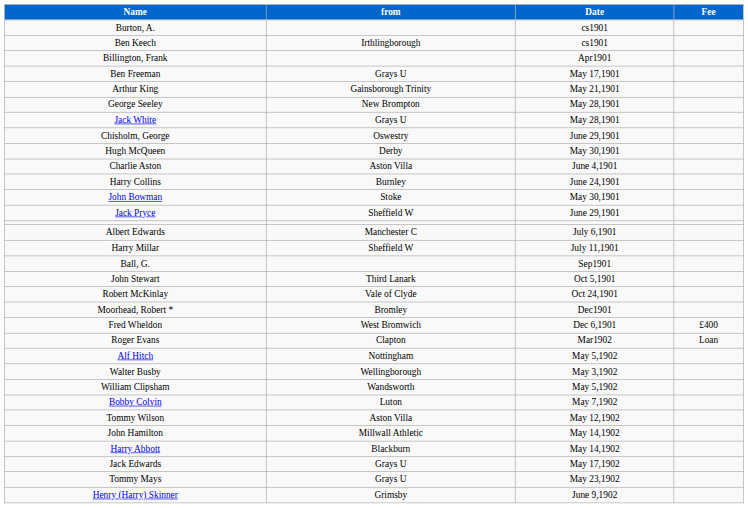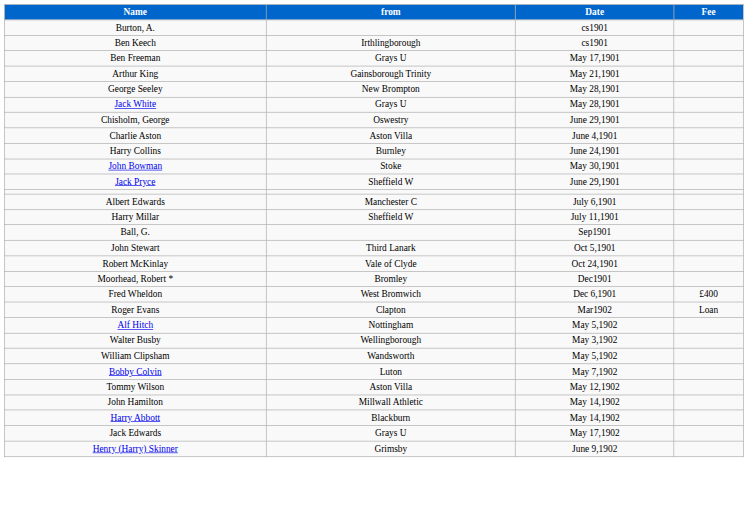 <table class="wikitable" style="text-align:center; font-size:90%; width:90%;">
 <tr>
 <th style="background:#0066CC; color:#FFFFFF; text-align:center;"><strong>Name</strong></th>
 <th style="background:#0066CC; color:#FFFFFF; text-align:center;">from</th>
 <th style="background:#0066CC; color:#FFFFFF; text-align:center;">Date</th>
 <th style="background:#0066CC; color:#FFFFFF; text-align:center;">Fee</th>
 </tr>
 <tr>
 <td>Burton, A.</td>
 <td></td>
 <td>cs1901</td>
 <td></td>
 </tr>
 <tr>
 <td>Ben Keech</td>
 <td>Irthlingborough</td>
 <td>cs1901</td>
-<td></td>
-</tr>
-<tr>
-<td>Billington, Frank</td>
-<td></td>
-<td>Apr1901</td>
 <td></td>
 </tr>
 <tr>
 <td>Ben Freeman</td>
 <td>Grays U</td>
 <td>May 17,1901</td>
 <td></td>
 </tr>
 <tr>
 <td>Arthur King</td>
 <td>Gainsborough Trinity</td>
 <td>May 21,1901</td>
 <td></td>
 </tr>
 <tr>
 <td>George Seeley</td>
 <td>New Brompton</td>
 <td>May 28,1901</td>
 <td></td>
 </tr>
 <tr>
 <td><a href='#'>Jack White</a></td>
 <td>Grays U</td>
 <td>May 28,1901</td>
 <td></td>
 </tr>
 <tr>
 <td>Chisholm, George</td>
 <td>Oswestry</td>
 <td>June 29,1901</td>
-<td></td>
-</tr>
-<tr>
-<td>Hugh McQueen</td>
-<td>Derby</td>
-<td>May 30,1901</td>
 <td></td>
 </tr>
 <tr>
 <td>Charlie Aston</td>
 <td>Aston Villa</td>
 <td>June 4,1901</td>
 <td></td>
 </tr>
 <tr>
 <td>Harry Collins</td>
 <td>Burnley</td>
 <td>June 24,1901</td>
 <td></td>
 </tr>
 <tr>
 <td><a href='#'>John Bowman</a></td>
 <td>Stoke</td>
 <td>May 30,1901</td>
 <td></td>
 </tr>
 <tr>
 <td><a href='#'>Jack Pryce</a></td>
 <td>Sheffield W</td>
 <td>June 29,1901</td>
 <td></td>
 </tr>
 <tr>
 <td></td>
 <td></td>
 <td></td>
 <td></td>
 </tr>
 <tr>
 <td>Albert Edwards</td>
 <td>Manchester C</td>
 <td>July 6,1901</td>
 <td></td>
 </tr>
 <tr>
 <td>Harry Millar</td>
 <td>Sheffield W</td>
 <td>July 11,1901</td>
 <td></td>
 </tr>
 <tr>
 <td>Ball, G.</td>
 <td></td>
 <td>Sep1901</td>
 <td></td>
 </tr>
 <tr>
 <td>John Stewart</td>
 <td>Third Lanark</td>
 <td>Oct 5,1901</td>
 <td></td>
 </tr>
 <tr>
 <td>Robert McKinlay</td>
 <td>Vale of Clyde</td>
 <td>Oct 24,1901</td>
 <td></td>
 </tr>
 <tr>
 <td>Moorhead, Robert *</td>
 <td>Bromley</td>
 <td>Dec1901</td>
 <td></td>
 </tr>
 <tr>
 <td>Fred Wheldon</td>
 <td>West Bromwich</td>
 <td>Dec 6,1901</td>
 <td>£400</td>
 </tr>
 <tr>
 <td>Roger Evans</td>
 <td>Clapton</td>
 <td>Mar1902</td>
 <td>Loan</td>
 </tr>
 <tr>
 <td><a href='#'>Alf Hitch</a></td>
 <td>Nottingham</td>
 <td>May 5,1902</td>
 <td></td>
 </tr>
 <tr>
 <td>Walter Busby</td>
 <td>Wellingborough</td>
 <td>May 3,1902</td>
 <td></td>
 </tr>
 <tr>
 <td>William Clipsham</td>
 <td>Wandsworth</td>
 <td>May 5,1902</td>
 <td></td>
 </tr>
 <tr>
 <td><a href='#'>Bobby Colvin</a></td>
 <td>Luton</td>
 <td>May 7,1902</td>
 <td></td>
 </tr>
 <tr>
 <td>Tommy Wilson</td>
 <td>Aston Villa</td>
 <td>May 12,1902</td>
 <td></td>
 </tr>
 <tr>
 <td>John Hamilton</td>
 <td>Millwall Athletic</td>
 <td>May 14,1902</td>
 <td></td>
 </tr>
 <tr>
 <td><a href='#'>Harry Abbott</a></td>
 <td>Blackburn</td>
 <td>May 14,1902</td>
 <td></td>
 </tr>
 <tr>
 <td>Jack Edwards</td>
 <td>Grays U</td>
 <td>May 17,1902</td>
 <td></td>
 </tr>
 <tr>
-<td>Tommy Mays</td>
-<td>Grays U</td>
-<td>May 23,1902</td>
-<td></td>
-</tr>
-<tr>
 <td><a href='#'>Henry (Harry) Skinner</a></td>
 <td>Grimsby</td>
 <td>June 9,1902</td>
 <td></td>
 </tr>
 </table>
